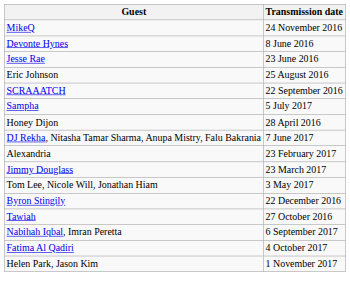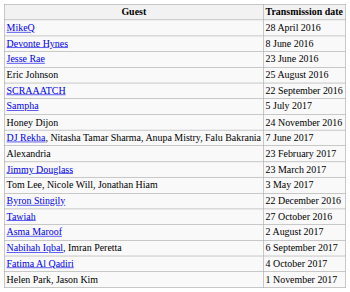 <table class="wikitable">
 <tr>
 <th>Guest</th>
 <th>Transmission date</th>
 </tr>
 <tr>
 <td><a href='#'>MikeQ</a></td>
-<td>24 November 2016</td>
+<td>28 April 2016</td>
 </tr>
 <tr>
 <td><a href='#'>Devonte Hynes</a></td>
 <td>8 June 2016</td>
 </tr>
 <tr>
 <td><a href='#'>Jesse Rae</a></td>
 <td>23 June 2016</td>
 </tr>
 <tr>
 <td>Eric Johnson</td>
 <td>25 August 2016</td>
 </tr>
 <tr>
 <td><a href='#'>SCRAAATCH</a></td>
 <td>22 September 2016</td>
 </tr>
 <tr>
 <td><a href='#'>Sampha</a></td>
 <td>5 July 2017</td>
 </tr>
 <tr>
 <td>Honey Dijon</td>
-<td>28 April 2016</td>
+<td>24 November 2016</td>
 </tr>
 <tr>
 <td><a href='#'>DJ Rekha</a>, Nitasha Tamar Sharma, Anupa Mistry, Falu Bakrania</td>
 <td>7 June 2017</td>
 </tr>
 <tr>
 <td>Alexandria</td>
 <td>23 February 2017</td>
 </tr>
 <tr>
 <td><a href='#'>Jimmy Douglass</a></td>
 <td>23 March 2017</td>
 </tr>
 <tr>
 <td>Tom Lee, Nicole Will, Jonathan Hiam</td>
 <td>3 May 2017</td>
 </tr>
 <tr>
 <td><a href='#'>Byron Stingily</a></td>
 <td>22 December 2016</td>
 </tr>
 <tr>
 <td><a href='#'>Tawiah</a></td>
 <td>27 October 2016</td>
 </tr>
 <tr>
+<td><a href='#'>Asma Maroof</a></td>
+<td>2 August 2017</td>
+</tr>
+<tr>
 <td><a href='#'>Nabihah Iqbal</a>, Imran Peretta</td>
 <td>6 September 2017</td>
 </tr>
 <tr>
 <td><a href='#'>Fatima Al Qadiri</a></td>
 <td>4 October 2017</td>
 </tr>
 <tr>
 <td>Helen Park, Jason Kim</td>
 <td>1 November 2017</td>
 </tr>
 </table>
